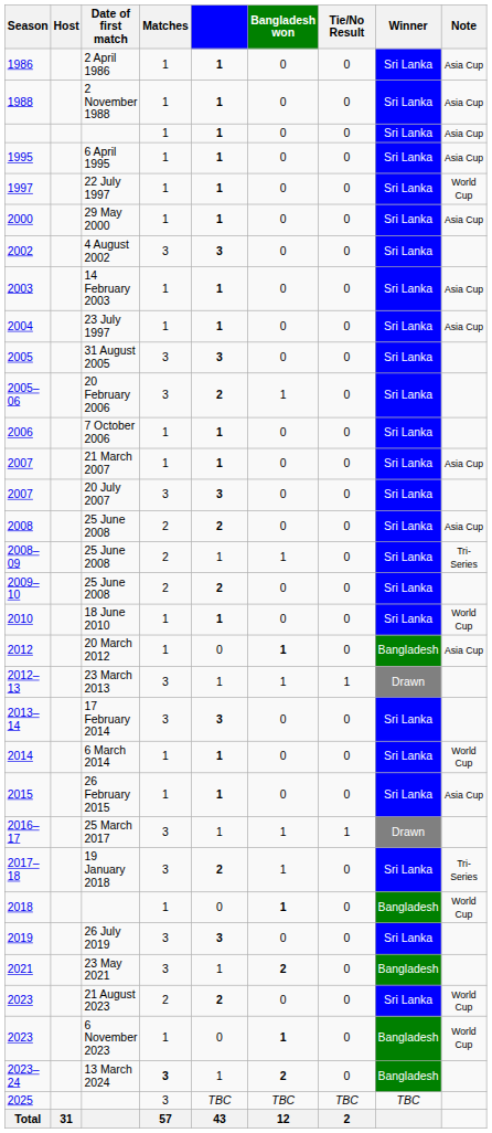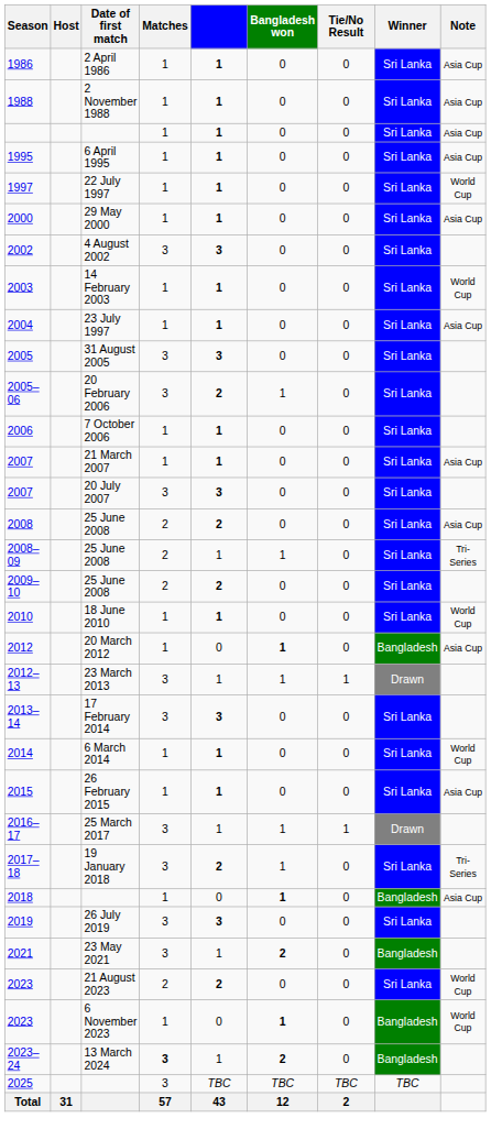 <table class="wikitable" " style="text-align:center" style="text-align:center;">
 <tr>
 <th style="width:3em;">Season</th>
 <th style="width:2em;">Host</th>
 <th style="width:2.5em;">Date of <br> first match</th>
 <th style="width:2em;">Matches</th>
 <th style="background: 	blue	;color:white; width:4.5em;"></th>
 <th style="background: 	green	;color:white; width:4.5em;">Bangladesh won</th>
 <th style="width:4.5em;">Tie/No Result</th>
 <th style="width:4.5em;">Winner</th>
 <th style="width:3.5em;">Note</th>
 </tr>
 <tr>
 <td align="left"><a href='#'>1986</a></td>
 <td></td>
 <td align="left">2 April 1986</td>
 <td style="text-align:center;">1</td>
 <td style="text-align:center;"><strong>1</strong></td>
 <td style="text-align:center;">0</td>
 <td style="text-align:center;">0</td>
 <td style="background: 	blue	;color:white;">Sri Lanka</td>
 <td><small>Asia Cup</small></td>
 </tr>
 <tr>
 <td align="left"><a href='#'>1988</a></td>
 <td></td>
 <td align="left">2 November 1988</td>
 <td style="text-align:center;">1</td>
 <td style="text-align:center;"><strong>1</strong></td>
 <td style="text-align:center;">0</td>
 <td style="text-align:center;">0</td>
 <td style="background: 	blue	;color:white;">Sri Lanka</td>
 <td><small>Asia Cup</small></td>
 </tr>
 <tr>
 <td align="left"></td>
 <td></td>
 <td align="left"></td>
 <td style="text-align:center;">1</td>
 <td style="text-align:center;"><strong>1</strong></td>
 <td style="text-align:center;">0</td>
 <td style="text-align:center;">0</td>
 <td style="background: 	blue	;color:white;">Sri Lanka</td>
 <td><small>Asia Cup</small></td>
 </tr>
 <tr>
 <td align="left"><a href='#'>1995</a></td>
 <td></td>
 <td align="left">6 April 1995</td>
 <td style="text-align:center;">1</td>
 <td style="text-align:center;"><strong>1</strong></td>
 <td style="text-align:center;">0</td>
 <td style="text-align:center;">0</td>
 <td style="background: 	blue	;color:white;">Sri Lanka</td>
 <td><small>Asia Cup</small></td>
 </tr>
 <tr>
 <td align="left"><a href='#'>1997</a></td>
 <td></td>
 <td align="left">22 July 1997</td>
 <td style="text-align:center;">1</td>
 <td style="text-align:center;"><strong>1</strong></td>
 <td style="text-align:center;">0</td>
 <td style="text-align:center;">0</td>
 <td style="background: 	blue	;color:white;">Sri Lanka</td>
 <td><small>World Cup</small></td>
 </tr>
 <tr>
 <td align="left"><a href='#'>2000</a></td>
 <td></td>
 <td align="left">29 May 2000</td>
 <td style="text-align:center;">1</td>
 <td style="text-align:center;"><strong>1</strong></td>
 <td style="text-align:center;">0</td>
 <td style="text-align:center;">0</td>
 <td style="background: 	blue	;color:white;">Sri Lanka</td>
 <td><small>Asia Cup</small></td>
 </tr>
 <tr>
 <td align="left"><a href='#'>2002</a></td>
 <td></td>
 <td align="left">4 August 2002</td>
 <td style="text-align:center;">3</td>
 <td style="text-align:center;"><strong>3</strong></td>
 <td style="text-align:center;">0</td>
 <td style="text-align:center;">0</td>
 <td style="background: 	blue	;color:white;">Sri Lanka</td>
 <td></td>
 </tr>
 <tr>
 <td align="left"><a href='#'>2003</a></td>
 <td></td>
 <td align="left">14 February 2003</td>
 <td style="text-align:center;">1</td>
 <td style="text-align:center;"><strong>1</strong></td>
 <td style="text-align:center;">0</td>
 <td style="text-align:center;">0</td>
 <td style="background: 	blue	;color:white;">Sri Lanka</td>
-<td><small>Asia Cup</small></td>
+<td><small>World Cup</small></td>
 </tr>
 <tr>
 <td align="left"><a href='#'>2004</a></td>
 <td></td>
 <td align="left">23 July 1997</td>
 <td style="text-align:center;">1</td>
 <td style="text-align:center;"><strong>1</strong></td>
 <td style="text-align:center;">0</td>
 <td style="text-align:center;">0</td>
 <td style="background: 	blue	;color:white;">Sri Lanka</td>
 <td><small>Asia Cup</small></td>
 </tr>
 <tr>
 <td align="left"><a href='#'>2005</a></td>
 <td></td>
 <td align="left">31 August 2005</td>
 <td style="text-align:center;">3</td>
 <td style="text-align:center;"><strong>3</strong></td>
 <td style="text-align:center;">0</td>
 <td style="text-align:center;">0</td>
 <td style="background: 	blue	;color:white;">Sri Lanka</td>
 <td></td>
 </tr>
 <tr>
 <td align="left"><a href='#'>2005–06</a></td>
 <td></td>
 <td align="left">20 February 2006</td>
 <td style="text-align:center;">3</td>
 <td style="text-align:center;"><strong>2</strong></td>
 <td style="text-align:center;">1</td>
 <td style="text-align:center;">0</td>
 <td style="background: 	blue	;color:white;">Sri Lanka</td>
 <td></td>
 </tr>
 <tr>
 <td align="left"><a href='#'>2006</a></td>
 <td></td>
 <td align="left">7 October 2006</td>
 <td style="text-align:center;">1</td>
 <td style="text-align:center;"><strong>1</strong></td>
 <td style="text-align:center;">0</td>
 <td style="text-align:center;">0</td>
 <td style="background: 	blue	;color:white;">Sri Lanka</td>
 <td></td>
 </tr>
 <tr>
 <td align="left"><a href='#'>2007</a></td>
 <td></td>
 <td align="left">21 March 2007</td>
 <td style="text-align:center;">1</td>
 <td style="text-align:center;"><strong>1</strong></td>
 <td style="text-align:center;">0</td>
 <td style="text-align:center;">0</td>
 <td style="background: 	blue	;color:white;">Sri Lanka</td>
 <td><small>Asia Cup</small></td>
 </tr>
 <tr>
 <td align="left"><a href='#'>2007</a></td>
 <td></td>
 <td align="left">20 July 2007</td>
 <td style="text-align:center;">3</td>
 <td style="text-align:center;"><strong>3</strong></td>
 <td style="text-align:center;">0</td>
 <td style="text-align:center;">0</td>
 <td style="background: 	blue	;color:white;">Sri Lanka</td>
 <td></td>
 </tr>
 <tr>
 <td align="left"><a href='#'>2008</a></td>
 <td></td>
 <td align="left">25 June 2008</td>
 <td style="text-align:center;">2</td>
 <td style="text-align:center;"><strong>2</strong></td>
 <td style="text-align:center;">0</td>
 <td style="text-align:center;">0</td>
 <td style="background: 	blue	;color:white;">Sri Lanka</td>
 <td><small>Asia Cup</small></td>
 </tr>
 <tr>
 <td align="left"><a href='#'>2008–09</a></td>
 <td></td>
 <td align="left">25 June 2008</td>
 <td style="text-align:center;">2</td>
 <td style="text-align:center;">1</td>
 <td style="text-align:center;">1</td>
 <td style="text-align:center;">0</td>
 <td style="background: 	blue	;color:white;">Sri Lanka</td>
 <td><small>Tri-Series</small></td>
 </tr>
 <tr>
 <td align="left"><a href='#'>2009–10</a></td>
 <td></td>
 <td align="left">25 June 2008</td>
 <td style="text-align:center;">2</td>
 <td style="text-align:center;"><strong>2</strong></td>
 <td style="text-align:center;">0</td>
 <td style="text-align:center;">0</td>
 <td style="background: 	blue	;color:white;">Sri Lanka</td>
 <td></td>
 </tr>
 <tr>
 <td align="left"><a href='#'>2010</a></td>
 <td></td>
 <td align="left">18 June 2010</td>
 <td style="text-align:center;">1</td>
 <td style="text-align:center;"><strong>1</strong></td>
 <td style="text-align:center;">0</td>
 <td style="text-align:center;">0</td>
 <td style="background: 	blue	;color:white;">Sri Lanka</td>
 <td><small>World Cup</small></td>
 </tr>
 <tr>
 <td align="left"><a href='#'>2012</a></td>
 <td></td>
 <td align="left">20 March 2012</td>
 <td style="text-align:center;">1</td>
 <td style="text-align:center;">0</td>
 <td style="text-align:center;"><strong>1</strong></td>
 <td style="text-align:center;">0</td>
 <td style="background: 	green	;color:white;">Bangladesh</td>
 <td><small>Asia Cup</small></td>
 </tr>
 <tr>
 <td align="left"><a href='#'>2012–13</a></td>
 <td></td>
 <td align="left">23 March 2013</td>
 <td style="text-align:center;">3</td>
 <td style="text-align:center;">1</td>
 <td style="text-align:center;">1</td>
 <td style="text-align:center;">1</td>
 <td style="background: 	gray;color:white;">Drawn</td>
 <td></td>
 </tr>
 <tr>
 <td align="left"><a href='#'>2013–14</a></td>
 <td></td>
 <td align="left">17 February 2014</td>
 <td style="text-align:center;">3</td>
 <td style="text-align:center;"><strong>3</strong></td>
 <td style="text-align:center;">0</td>
 <td style="text-align:center;">0</td>
 <td style="background: 	blue	;color:white;">Sri Lanka</td>
 <td></td>
 </tr>
 <tr>
 <td align="left"><a href='#'>2014</a></td>
 <td></td>
 <td align="left">6 March 2014</td>
 <td style="text-align:center;">1</td>
 <td style="text-align:center;"><strong>1</strong></td>
 <td style="text-align:center;">0</td>
 <td style="text-align:center;">0</td>
 <td style="background: 	blue	;color:white;">Sri Lanka</td>
 <td><small>World Cup</small></td>
 </tr>
 <tr>
 <td align="left"><a href='#'>2015</a></td>
 <td></td>
 <td align="left">26 February 2015</td>
 <td style="text-align:center;">1</td>
 <td style="text-align:center;"><strong>1</strong></td>
 <td style="text-align:center;">0</td>
 <td style="text-align:center;">0</td>
 <td style="background: 	blue	;color:white;">Sri Lanka</td>
 <td><small>Asia Cup</small></td>
 </tr>
 <tr>
 <td align="left"><a href='#'>2016–17</a></td>
 <td></td>
 <td align="left">25 March 2017</td>
 <td style="text-align:center;">3</td>
 <td style="text-align:center;">1</td>
 <td style="text-align:center;">1</td>
 <td style="text-align:center;">1</td>
 <td style="background: 	gray	;color:white;">Drawn</td>
 <td></td>
 </tr>
 <tr>
 <td align="left"><a href='#'>2017–18</a></td>
 <td></td>
 <td align="left">19 January 2018</td>
 <td style="text-align:center;">3</td>
 <td style="text-align:center;"><strong>2</strong></td>
 <td style="text-align:center;">1</td>
 <td style="text-align:center;">0</td>
 <td style="background: 	blue	;color:white;">Sri Lanka</td>
 <td><small>Tri-Series</small></td>
 </tr>
 <tr>
 <td align="left"><a href='#'>2018</a></td>
 <td></td>
 <td align="left"></td>
 <td style="text-align:center;">1</td>
 <td style="text-align:center;">0</td>
 <td style="text-align:center;"><strong>1</strong></td>
 <td style="text-align:center;">0</td>
 <td style="background: 	green	;color:white;">Bangladesh</td>
-<td><small>World Cup</small></td>
+<td><small>Asia Cup</small></td>
 </tr>
 <tr>
 <td align="left"><a href='#'>2019</a></td>
 <td></td>
 <td align="left">26 July 2019</td>
 <td style="text-align:center;">3</td>
 <td style="text-align:center;"><strong>3</strong></td>
 <td style="text-align:center;">0</td>
 <td style="text-align:center;">0</td>
 <td style="background: 	blue	;color:white;">Sri Lanka</td>
 <td></td>
 </tr>
 <tr>
 <td align="left"><a href='#'>2021</a></td>
 <td></td>
 <td align="left">23 May 2021</td>
 <td style="text-align:center;">3</td>
 <td style="text-align:center;">1</td>
 <td style="text-align:center;"><strong>2</strong></td>
 <td style="text-align:center;">0</td>
 <td style="background: 	green	;color:white;">Bangladesh</td>
 <td></td>
 </tr>
 <tr>
 <td align="left"><a href='#'>2023</a></td>
 <td></td>
 <td align="left">21 August 2023</td>
 <td style="text-align:center;">2</td>
 <td style="text-align:center;"><strong>2</strong></td>
 <td style="text-align:center;">0</td>
 <td style="text-align:center;">0</td>
 <td style="background: 	blue	;color:white;">Sri Lanka</td>
 <td><small>World Cup</small></td>
 </tr>
 <tr>
 <td align="left"><a href='#'>2023</a></td>
 <td></td>
 <td align="left">6 November 2023</td>
 <td style="text-align:center;">1</td>
 <td style="text-align:center;">0</td>
 <td style="text-align:center;"><strong>1</strong></td>
 <td style="text-align:center;">0</td>
 <td style="background: green	;color:white;">Bangladesh</td>
 <td><small>World Cup</small></td>
 </tr>
 <tr>
 <td align="left"><a href='#'>2023–24</a></td>
 <td></td>
 <td align="left">13 March 2024</td>
 <td style="text-align:center;"><strong>3</strong></td>
 <td style="text-align:center;">1</td>
 <td style="text-align:center;"><strong>2</strong></td>
 <td style="text-align:center;">0</td>
 <td style="background: green	;color:white;">Bangladesh</td>
 <td></td>
 </tr>
 <tr>
 <td align="left"><a href='#'>2025</a></td>
 <td></td>
 <td align="left"></td>
 <td>3</td>
 <td><em>TBC</em></td>
 <td><em>TBC</em></td>
 <td><em>TBC</em></td>
 <td><em>TBC</em></td>
 <td></td>
 </tr>
 <tr>
 <th style="text-align:center;"><strong>Total</strong></th>
 <th style="text-align:center;">31</th>
 <th></th>
 <th style="text-align:center;">57</th>
 <th style="text-align:center;">43</th>
 <th style="text-align:center;">12</th>
 <th style="text-align:center;">2</th>
 <th></th>
 </tr>
 </table>
